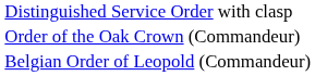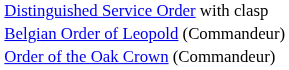 <table>
 <tr>
 <td></td>
 <td><a href='#'>Distinguished Service Order</a> with clasp</td>
 </tr>
 <tr>
 <td></td>
-<td><a href='#'>Order of the Oak Crown</a> (Commandeur)</td>
+<td><a href='#'>Belgian Order of Leopold</a> (Commandeur)</td>
 </tr>
 <tr>
 <td></td>
-<td><a href='#'>Belgian Order of Leopold</a> (Commandeur)</td>
+<td><a href='#'>Order of the Oak Crown</a> (Commandeur)</td>
 </tr>
 </table>
